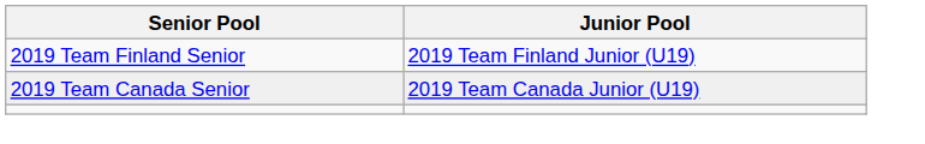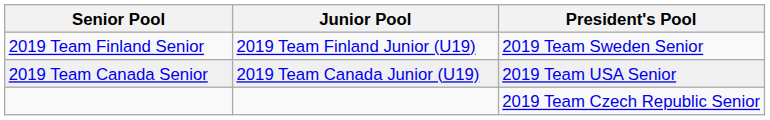 <table class=wikitable style="text-align:left; font-size:80%;">
 <tr>
 <th width=30%>Senior Pool</th>
 <th width=35%>Junior Pool</th>
+<th width=35%>President's Pool</th>
 </tr>
 <tr>
 <td> <a href='#'>2019 Team Finland Senior</a></td>
 <td> <a href='#'>2019 Team Finland Junior (U19)</a></td>
+<td> <a href='#'>2019 Team Sweden Senior</a></td>
 </tr>
 <tr bgcolor="#f0f0f0">
 <td> <a href='#'>2019 Team Canada Senior</a></td>
 <td> <a href='#'>2019 Team Canada Junior (U19)</a></td>
+<td> <a href='#'>2019 Team USA Senior</a></td>
 </tr>
 <tr>
 <td></td>
 <td></td>
+<td> <a href='#'>2019 Team Czech Republic Senior</a></td>
 </tr>
 </table>
